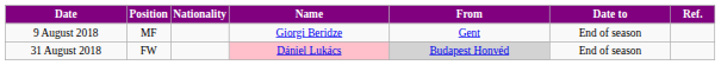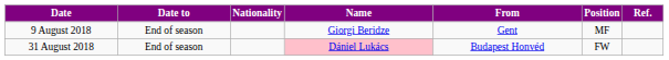 <table class="wikitable"  style="text-align:center; font-size:90%; ">
 <tr>
 <th style="background:purple; color:white; width:150px;">Date</th>
-<th style="background:purple; color:white; width:50px;">Position</th>
+<th style="background:purple; color:white; width:150px;">Date to</th>
 <th style="background:purple; color:white; width:50px;">Nationality</th>
 <th style="background:purple; color:white; width:200px;">Name</th>
 <th style="background:purple; color:white; width:200px;">From</th>
-<th style="background:purple; color:white; width:150px;">Date to</th>
+<th style="background:purple; color:white; width:50px;">Position</th>
 <th style="background:purple; color:white; width:50px;">Ref.</th>
 </tr>
 <tr>
 <td>9 August 2018</td>
-<td>MF</td>
+<td>End of season</td>
 <td></td>
 <td><a href='#'>Giorgi Beridze</a></td>
 <td><a href='#'>Gent</a></td>
-<td>End of season</td>
+<td>MF</td>
 <td></td>
 </tr>
 <tr>
 <td>31 August 2018</td>
-<td>FW</td>
+<td>End of season</td>
 <td></td>
 <td style="background: pink;"><a href='#'>Dániel Lukács</a></td>
-<td style="background: lightgrey;"><a href='#'>Budapest Honvéd</a></td>
-<td>End of season</td>
+<td><a href='#'>Budapest Honvéd</a></td>
+<td>FW</td>
 <td></td>
 </tr>
 </table>
